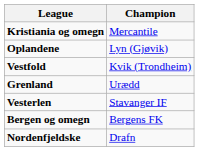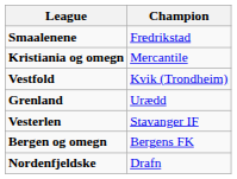 <table class="wikitable">
 <tr>
 <th>League</th>
 <th>Champion</th>
 </tr>
 <tr>
+<td><strong>Smaalenene</strong></td>
+<td><a href='#'>Fredrikstad</a></td>
+</tr>
+<tr>
 <td><strong>Kristiania og omegn</strong></td>
 <td><a href='#'>Mercantile</a></td>
-</tr>
-<tr>
-<td><strong>Oplandene</strong></td>
-<td><a href='#'>Lyn (Gjøvik)</a></td>
 </tr>
 <tr>
 <td><strong>Vestfold</strong></td>
 <td><a href='#'>Kvik (Trondheim)</a></td>
 </tr>
 <tr>
 <td><strong>Grenland</strong></td>
 <td><a href='#'>Urædd</a></td>
 </tr>
 <tr>
 <td><strong>Vesterlen</strong></td>
 <td><a href='#'>Stavanger IF</a></td>
 </tr>
 <tr>
 <td><strong>Bergen og omegn</strong></td>
 <td><a href='#'>Bergens FK</a></td>
 </tr>
 <tr>
 <td><strong>Nordenfjeldske</strong></td>
 <td><a href='#'>Drafn</a></td>
 </tr>
 </table>
